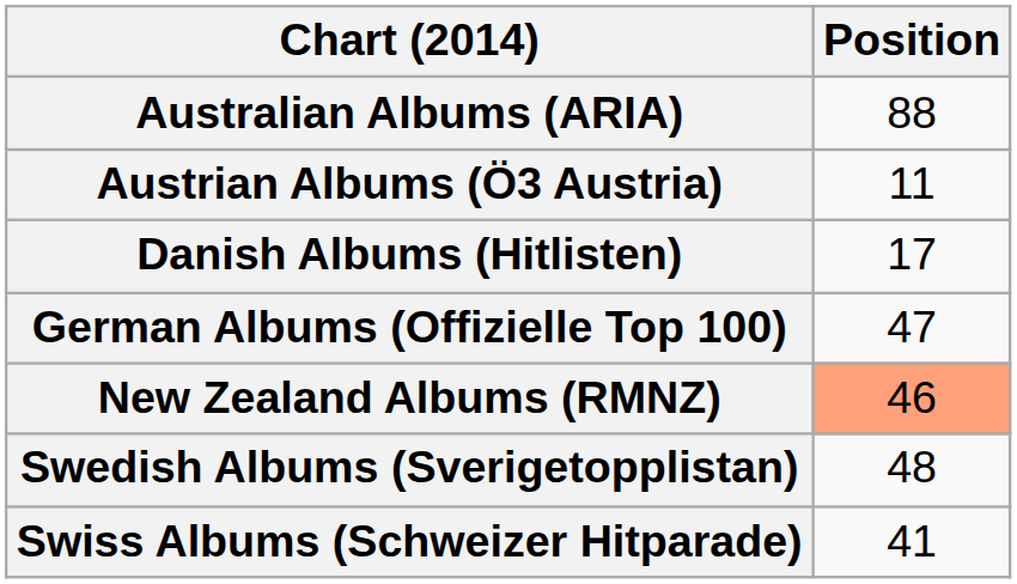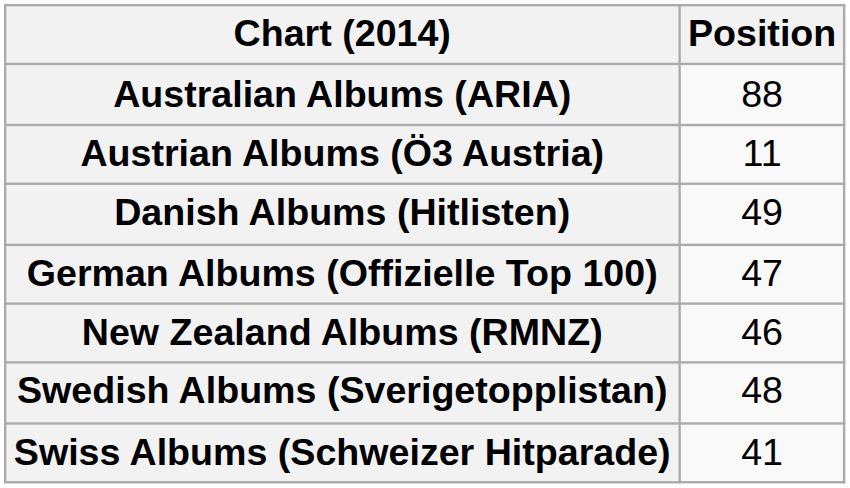 <table class="wikitable sortable plainrowheaders" style="text-align:center">
 <tr>
 <th scope="col">Chart (2014)</th>
 <th scope="col">Position</th>
 </tr>
 <tr>
 <th scope="row">Australian Albums (ARIA)</th>
 <td>88</td>
 </tr>
 <tr>
 <th scope="row">Austrian Albums (Ö3 Austria)</th>
 <td>11</td>
 </tr>
 <tr>
 <th scope="row">Danish Albums (Hitlisten)</th>
-<td>17</td>
+<td>49</td>
 </tr>
 <tr>
 <th scope="row">German Albums (Offizielle Top 100)</th>
 <td>47</td>
 </tr>
 <tr>
 <th scope="row">New Zealand Albums (RMNZ)</th>
-<td style="background: lightsalmon;">46</td>
+<td>46</td>
 </tr>
 <tr>
 <th scope="row">Swedish Albums (Sverigetopplistan)</th>
 <td>48</td>
 </tr>
 <tr>
 <th scope="row">Swiss Albums (Schweizer Hitparade)</th>
 <td>41</td>
 </tr>
 </table>
